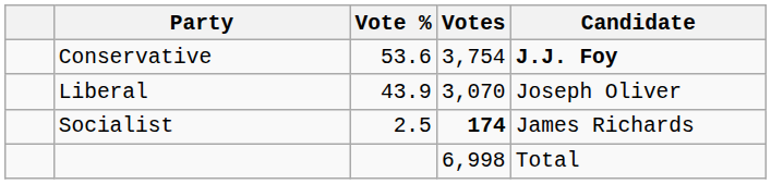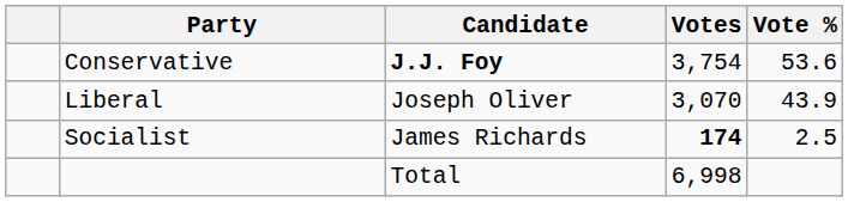 <table class="wikitable">
 <tr>
 <th></th>
 <th scope="col" width="175">Party</th>
+<th scope="col" width="150">Candidate</th>
+<th>Votes</th>
 <th>Vote %</th>
-<th>Votes</th>
-<th scope="col" width="150">Candidate</th>
 </tr>
 <tr>
 <td>   </td>
 <td>Conservative</td>
+<td><strong>J.J. Foy</strong></td>
+<td align=right>3,754</td>
 <td align=right>53.6</td>
-<td align=right>3,754</td>
-<td><strong>J.J. Foy</strong></td>
 </tr>
 <tr>
 <td>   </td>
 <td>Liberal</td>
+<td>Joseph Oliver</td>
+<td align=right>3,070</td>
 <td align=right>43.9</td>
-<td align=right>3,070</td>
-<td>Joseph Oliver</td>
 </tr>
 <tr>
 <td>   </td>
 <td>Socialist</td>
+<td>James Richards</td>
+<td align=right><strong>174</strong></td>
 <td align=right>2.5</td>
-<td align=right><strong>174</strong></td>
-<td>James Richards</td>
 </tr>
 <tr>
 <td></td>
 <td></td>
+<td>Total</td>
+<td align=right>6,998</td>
 <td></td>
-<td align=right>6,998</td>
-<td>Total</td>
 </tr>
 </table>
